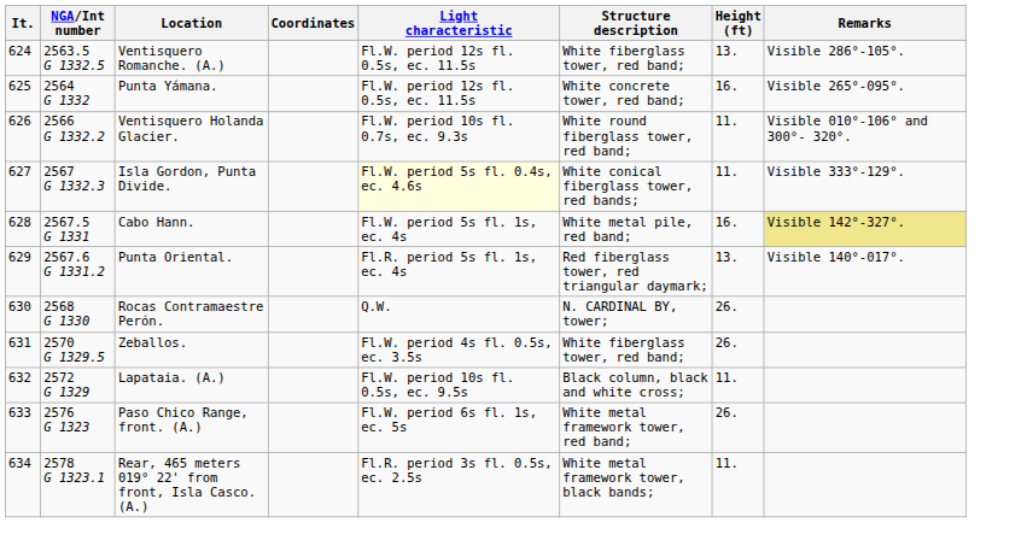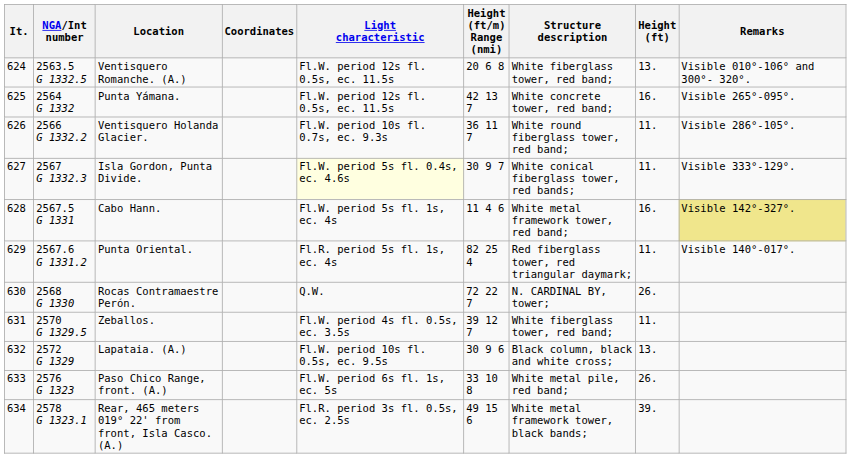 <table class="wikitable">
 <tr>
 <th width="30">It.</th>
 <th width="70"><a href='#'>NGA</a>/Int<br>number</th>
 <th width="150">Location</th>
 <th width="80">Coordinates</th>
 <th width="200"><a href='#'>Light<br>characteristic</a></th>
+<th width="50">Height (ft/m)<br>Range (nmi)</th>
 <th width="150">Structure<br>description</th>
 <th width="30">Height (ft)</th>
 <th width="200">Remarks</th>
 </tr>
 <tr valign="top">
 <td>624</td>
 <td>2563.5<br><em>G 1332.5</em></td>
 <td>Ventisquero Romanche. (A.)</td>
 <td></td>
 <td>Fl.W. period 12s fl. 0.5s, ec. 11.5s</td>
+<td>20 6 8</td>
 <td>White fiberglass tower, red band;</td>
 <td>13.</td>
-<td>Visible 286°-105°.</td>
+<td>Visible 010°-106° and 300°- 320°.</td>
 </tr>
 <tr valign="top">
 <td>625</td>
 <td>2564<br><em>G 1332</em></td>
 <td>Punta Yámana.</td>
 <td></td>
 <td>Fl.W. period 12s fl. 0.5s, ec. 11.5s</td>
+<td>42 13 7</td>
 <td>White concrete tower, red band;</td>
 <td>16.</td>
 <td>Visible 265°-095°.</td>
 </tr>
 <tr valign="top">
 <td>626</td>
 <td>2566<br><em>G 1332.2</em></td>
 <td>Ventisquero Holanda Glacier.</td>
 <td></td>
 <td>Fl.W. period 10s fl. 0.7s, ec. 9.3s</td>
+<td>36 11 7</td>
 <td>White round fiberglass tower, red  band;</td>
 <td>11.</td>
-<td>Visible 010°-106° and 300°- 320°.</td>
+<td>Visible 286°-105°.</td>
 </tr>
 <tr valign="top">
 <td>627</td>
 <td>2567<br><em>G 1332.3</em></td>
 <td>Isla Gordon, Punta Divide.</td>
 <td></td>
 <td style="background: lightyellow;">Fl.W. period 5s fl. 0.4s, ec. 4.6s</td>
+<td>30 9 7</td>
 <td>White conical fiberglass tower,  red bands;</td>
 <td>11.</td>
 <td>Visible 333°-129°.</td>
 </tr>
 <tr valign="top">
 <td>628</td>
 <td>2567.5<br><em>G 1331</em></td>
 <td>Cabo Hann.</td>
 <td></td>
 <td>Fl.W. period 5s fl. 1s, ec. 4s</td>
-<td>White metal pile, red band;</td>
+<td>11 4 6</td>
+<td>White metal framework tower,  red band;</td>
 <td>16.</td>
 <td style="background: khaki;">Visible 142°-327°.</td>
 </tr>
 <tr valign="top">
 <td>629</td>
 <td>2567.6<br><em>G 1331.2</em></td>
 <td>Punta Oriental.</td>
 <td></td>
 <td>Fl.R. period 5s fl. 1s, ec. 4s</td>
+<td>82 25 4</td>
 <td>Red fiberglass tower, red  triangular daymark;</td>
-<td>13.</td>
+<td>11.</td>
 <td>Visible 140°-017°.</td>
 </tr>
 <tr valign="top">
 <td>630</td>
 <td>2568<br><em>G 1330</em></td>
 <td>Rocas Contramaestre Perón.</td>
 <td></td>
 <td>Q.W.</td>
+<td>72 22 7</td>
 <td>N. CARDINAL BY, tower;</td>
 <td>26.</td>
 <td></td>
 </tr>
 <tr valign="top">
 <td>631</td>
 <td>2570<br><em>G 1329.5</em></td>
 <td>Zeballos.</td>
 <td></td>
 <td>Fl.W. period 4s fl. 0.5s, ec. 3.5s</td>
+<td>39 12 7</td>
 <td>White fiberglass tower, red band;</td>
-<td>26.</td>
+<td>11.</td>
 <td></td>
 </tr>
 <tr valign="top">
 <td>632</td>
 <td>2572<br><em>G 1329</em></td>
 <td>Lapataia. (A.)</td>
 <td></td>
 <td>Fl.W. period 10s fl. 0.5s, ec. 9.5s</td>
+<td>30 9 6</td>
 <td>Black column, black and white  cross;</td>
-<td>11.</td>
+<td>13.</td>
 <td></td>
 </tr>
 <tr valign="top">
 <td>633</td>
 <td>2576<br><em>G 1323</em></td>
 <td>Paso Chico Range, front. (A.)</td>
 <td></td>
 <td>Fl.W. period 6s fl. 1s, ec. 5s</td>
-<td>White metal framework tower,  red band;</td>
+<td>33 10 8</td>
+<td>White metal pile, red band;</td>
 <td>26.</td>
 <td></td>
 </tr>
 <tr valign="top">
 <td>634</td>
 <td>2578<br><em>G 1323.1</em></td>
 <td>Rear, 465 meters 019° 22' from front, Isla Casco. (A.)</td>
 <td></td>
 <td>Fl.R. period 3s fl. 0.5s, ec. 2.5s</td>
+<td>49 15 6</td>
 <td>White metal framework tower,  black bands;</td>
-<td>11.</td>
+<td>39.</td>
 <td></td>
 </tr>
 </table>
